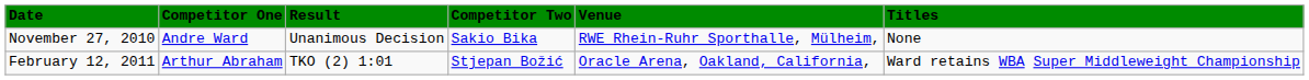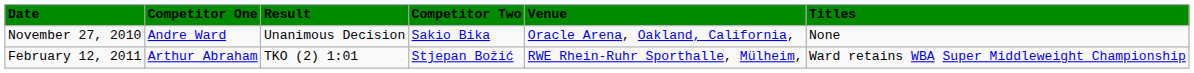 <table class="wikitable" style="margin:0.5em auto; font-size:95%">
 <tr style="background:#008b00;">
 <td><strong>Date</strong></td>
 <td><strong>Competitor One</strong></td>
 <td><strong>Result</strong></td>
 <td><strong>Competitor Two</strong></td>
 <td><strong>Venue</strong></td>
 <td><strong>Titles</strong></td>
 </tr>
 <tr>
 <td>November 27, 2010</td>
 <td> <a href='#'>Andre Ward</a></td>
 <td> Unanimous Decision</td>
 <td> <a href='#'>Sakio Bika</a></td>
-<td><a href='#'>RWE Rhein-Ruhr Sporthalle</a>, <a href='#'>Mülheim</a>, </td>
+<td><a href='#'>Oracle Arena</a>, <a href='#'>Oakland, California</a>, </td>
 <td>None</td>
 </tr>
 <tr>
 <td>February 12, 2011</td>
 <td> <a href='#'>Arthur Abraham</a></td>
 <td> TKO (2) 1:01</td>
 <td> <a href='#'>Stjepan Božić</a></td>
-<td><a href='#'>Oracle Arena</a>, <a href='#'>Oakland, California</a>, </td>
+<td><a href='#'>RWE Rhein-Ruhr Sporthalle</a>, <a href='#'>Mülheim</a>, </td>
 <td>Ward retains <a href='#'>WBA</a> <a href='#'>Super Middleweight Championship</a></td>
 </tr>
 </table>
